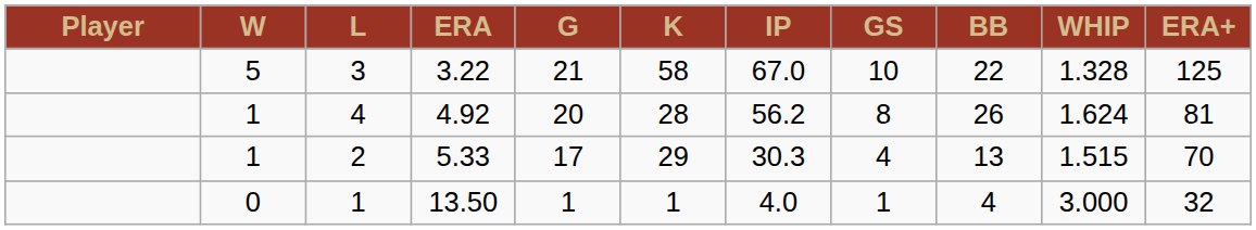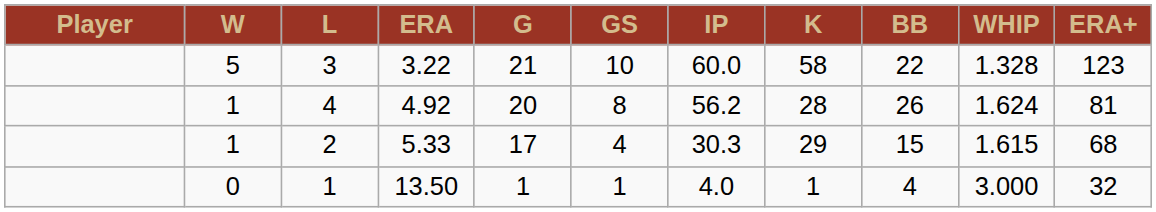 <table class="wikitable" style="text-align:center;">
 <tr>
 <th style="background:#9A3324; color:#D3BC8D; width:13%;">Player</th>
 <th style="background:#9A3324; color:#D3BC8D; width:7%;">W</th>
 <th style="background:#9A3324; color:#D3BC8D; width:7%;">L</th>
 <th style="background:#9A3324; color:#D3BC8D; width:7%;">ERA</th>
 <th style="background:#9A3324; color:#D3BC8D; width:7%;">G</th>
+<th style="background:#9A3324; color:#D3BC8D; width:7%;">GS</th>
+<th style="background:#9A3324; color:#D3BC8D; width:7%;">IP</th>
 <th style="background:#9A3324; color:#D3BC8D; width:7%;">K</th>
-<th style="background:#9A3324; color:#D3BC8D; width:7%;">IP</th>
-<th style="background:#9A3324; color:#D3BC8D; width:7%;">GS</th>
 <th style="background:#9A3324; color:#D3BC8D; width:7%;">BB</th>
 <th style="background:#9A3324; color:#D3BC8D; width:7%;">WHIP</th>
 <th style="background:#9A3324; color:#D3BC8D; width:7%;">ERA+</th>
 </tr>
 <tr>
 <td></td>
 <td>5</td>
 <td>3</td>
 <td>3.22</td>
 <td>21</td>
+<td>10</td>
+<td>60.0</td>
 <td>58</td>
-<td>67.0</td>
-<td>10</td>
 <td>22</td>
 <td>1.328</td>
-<td>125</td>
+<td>123</td>
 </tr>
 <tr>
 <td></td>
 <td>1</td>
 <td>4</td>
 <td>4.92</td>
 <td>20</td>
+<td>8</td>
+<td>56.2</td>
 <td>28</td>
-<td>56.2</td>
-<td>8</td>
 <td>26</td>
 <td>1.624</td>
 <td>81</td>
 </tr>
 <tr>
 <td></td>
 <td>1</td>
 <td>2</td>
 <td>5.33</td>
 <td>17</td>
+<td>4</td>
+<td>30.3</td>
 <td>29</td>
-<td>30.3</td>
-<td>4</td>
-<td>13</td>
-<td>1.515</td>
-<td>70</td>
+<td>15</td>
+<td>1.615</td>
+<td>68</td>
 </tr>
 <tr>
 <td></td>
 <td>0</td>
 <td>1</td>
 <td>13.50</td>
 <td>1</td>
 <td>1</td>
 <td>4.0</td>
 <td>1</td>
 <td>4</td>
 <td>3.000</td>
 <td>32</td>
 </tr>
 </table>
